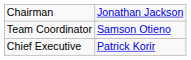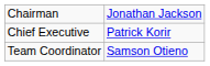 <table class="wikitable">
 <tr>
 <td>Chairman</td>
 <td>  <a href='#'>Jonathan Jackson</a></td>
 </tr>
 <tr>
+<td>Chief Executive</td>
+<td>  <a href='#'>Patrick Korir</a></td>
+</tr>
+<tr>
 <td>Team Coordinator</td>
 <td>  <a href='#'>Samson Otieno</a></td>
 </tr>
-<tr>
-<td>Chief Executive</td>
-<td>  <a href='#'>Patrick Korir</a></td>
-</tr>
 </table>
